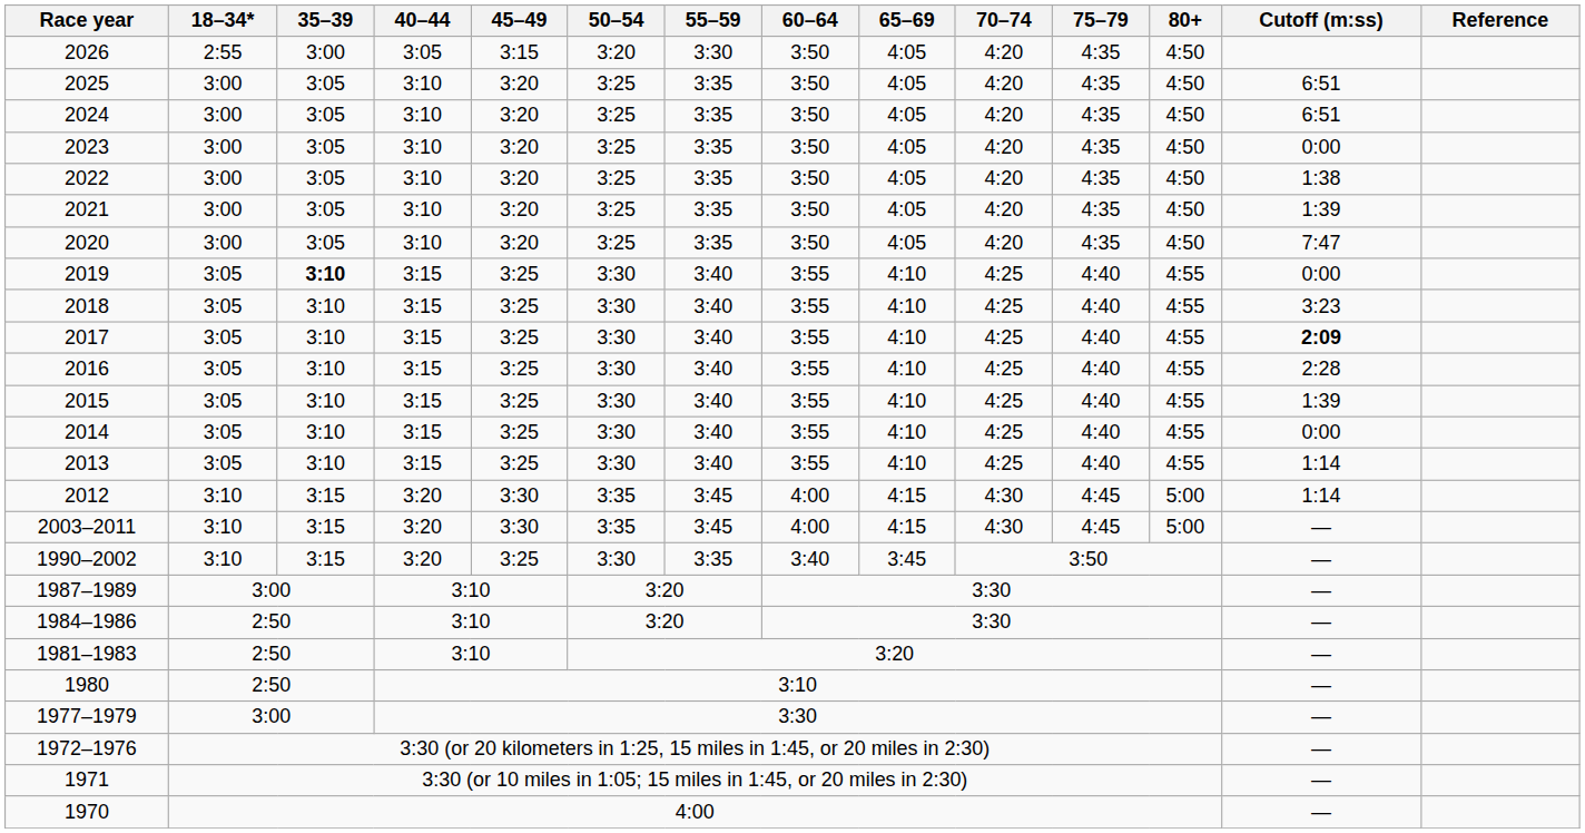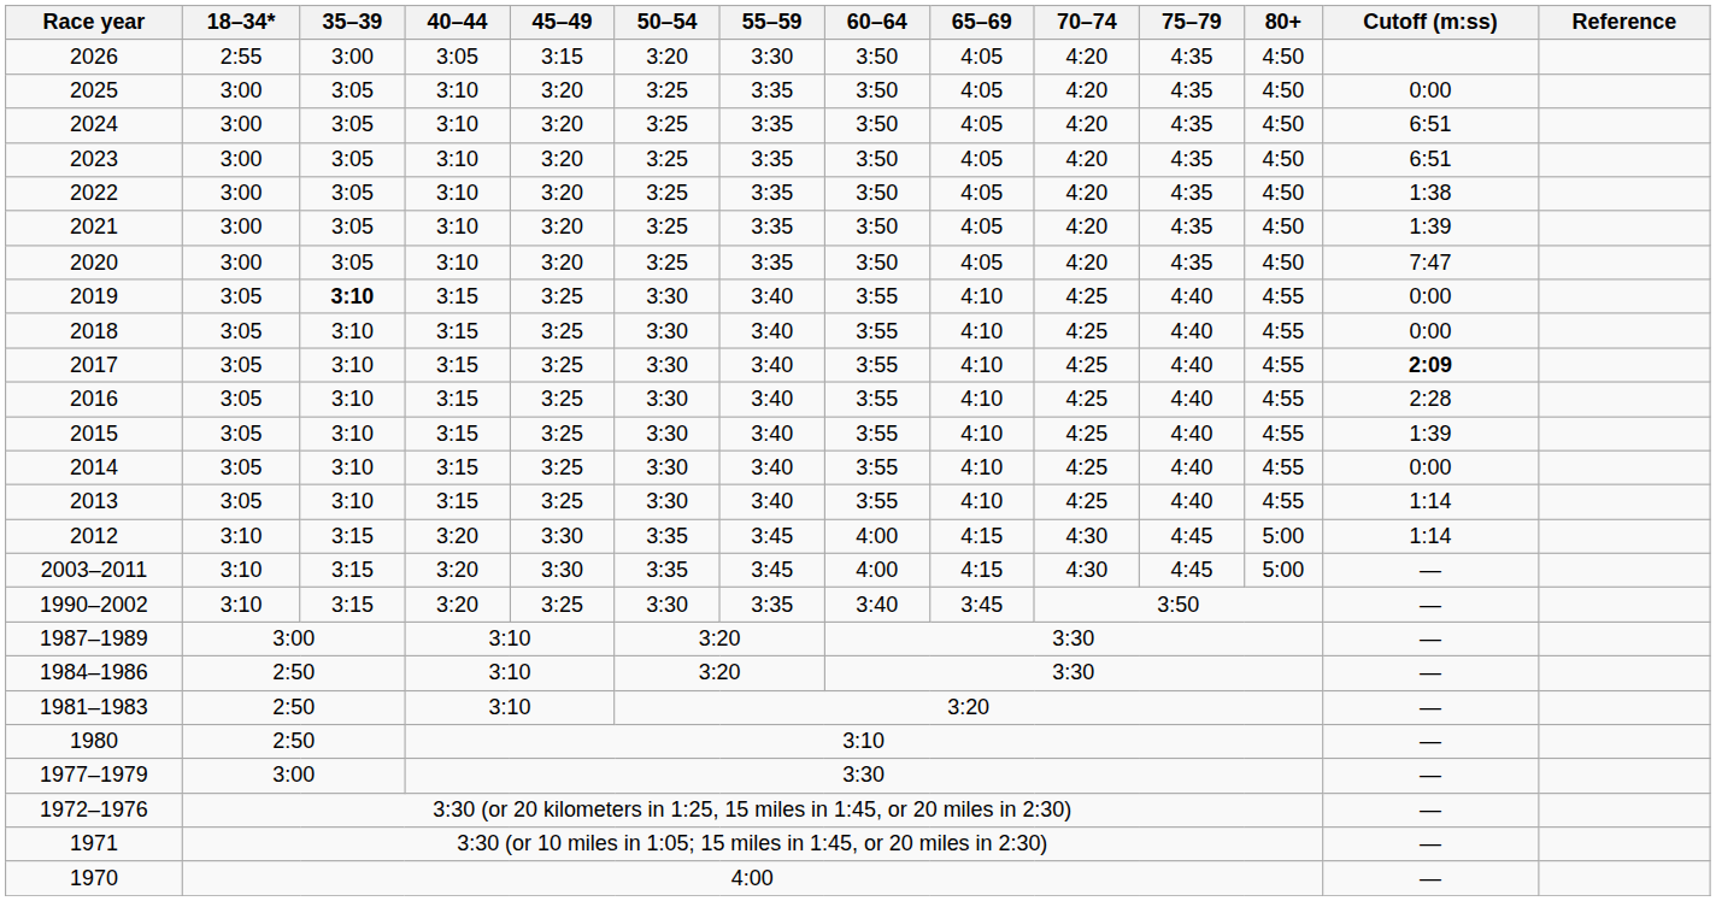 <table class="wikitable" width=100% align=center>
 <tr align=center>
 <th>Race year</th>
 <th>18–34*</th>
 <th>35–39</th>
 <th>40–44</th>
 <th>45–49</th>
 <th>50–54</th>
 <th>55–59</th>
 <th>60–64</th>
 <th>65–69</th>
 <th>70–74</th>
 <th>75–79</th>
 <th>80+</th>
 <th>Cutoff (m:ss)</th>
 <th>Reference</th>
 </tr>
 <tr align=center>
 <td>2026</td>
 <td>2:55</td>
 <td>3:00</td>
 <td>3:05</td>
 <td>3:15</td>
 <td>3:20</td>
 <td>3:30</td>
 <td>3:50</td>
 <td>4:05</td>
 <td>4:20</td>
 <td>4:35</td>
 <td>4:50</td>
 <td></td>
 <td></td>
 </tr>
 <tr align=center>
 <td>2025</td>
 <td>3:00</td>
 <td>3:05</td>
 <td>3:10</td>
 <td>3:20</td>
 <td>3:25</td>
 <td>3:35</td>
 <td>3:50</td>
 <td>4:05</td>
 <td>4:20</td>
 <td>4:35</td>
 <td>4:50</td>
-<td>6:51</td>
+<td>0:00</td>
 <td></td>
 </tr>
 <tr align=center>
 <td>2024</td>
 <td>3:00</td>
 <td>3:05</td>
 <td>3:10</td>
 <td>3:20</td>
 <td>3:25</td>
 <td>3:35</td>
 <td>3:50</td>
 <td>4:05</td>
 <td>4:20</td>
 <td>4:35</td>
 <td>4:50</td>
 <td>6:51</td>
 <td></td>
 </tr>
 <tr align=center>
 <td>2023</td>
 <td>3:00</td>
 <td>3:05</td>
 <td>3:10</td>
 <td>3:20</td>
 <td>3:25</td>
 <td>3:35</td>
 <td>3:50</td>
 <td>4:05</td>
 <td>4:20</td>
 <td>4:35</td>
 <td>4:50</td>
-<td>0:00</td>
+<td>6:51</td>
 <td></td>
 </tr>
 <tr align=center>
 <td>2022</td>
 <td>3:00</td>
 <td>3:05</td>
 <td>3:10</td>
 <td>3:20</td>
 <td>3:25</td>
 <td>3:35</td>
 <td>3:50</td>
 <td>4:05</td>
 <td>4:20</td>
 <td>4:35</td>
 <td>4:50</td>
 <td>1:38</td>
 <td></td>
 </tr>
 <tr align=center>
 <td>2021</td>
 <td>3:00</td>
 <td>3:05</td>
 <td>3:10</td>
 <td>3:20</td>
 <td>3:25</td>
 <td>3:35</td>
 <td>3:50</td>
 <td>4:05</td>
 <td>4:20</td>
 <td>4:35</td>
 <td>4:50</td>
 <td>1:39</td>
 <td></td>
 </tr>
 <tr align=center>
 <td>2020</td>
 <td>3:00</td>
 <td>3:05</td>
 <td>3:10</td>
 <td>3:20</td>
 <td>3:25</td>
 <td>3:35</td>
 <td>3:50</td>
 <td>4:05</td>
 <td>4:20</td>
 <td>4:35</td>
 <td>4:50</td>
 <td>7:47</td>
 <td></td>
 </tr>
 <tr align=center>
 <td>2019</td>
 <td>3:05</td>
 <td><strong>3:10</strong></td>
 <td>3:15</td>
 <td>3:25</td>
 <td>3:30</td>
 <td>3:40</td>
 <td>3:55</td>
 <td>4:10</td>
 <td>4:25</td>
 <td>4:40</td>
 <td>4:55</td>
 <td>0:00</td>
 <td></td>
 </tr>
 <tr align=center>
 <td>2018</td>
 <td>3:05</td>
 <td>3:10</td>
 <td>3:15</td>
 <td>3:25</td>
 <td>3:30</td>
 <td>3:40</td>
 <td>3:55</td>
 <td>4:10</td>
 <td>4:25</td>
 <td>4:40</td>
 <td>4:55</td>
-<td>3:23</td>
+<td>0:00</td>
 <td></td>
 </tr>
 <tr align=center>
 <td>2017</td>
 <td>3:05</td>
 <td>3:10</td>
 <td>3:15</td>
 <td>3:25</td>
 <td>3:30</td>
 <td>3:40</td>
 <td>3:55</td>
 <td>4:10</td>
 <td>4:25</td>
 <td>4:40</td>
 <td>4:55</td>
 <td><strong>2:09</strong></td>
 <td></td>
 </tr>
 <tr align=center>
 <td>2016</td>
 <td>3:05</td>
 <td>3:10</td>
 <td>3:15</td>
 <td>3:25</td>
 <td>3:30</td>
 <td>3:40</td>
 <td>3:55</td>
 <td>4:10</td>
 <td>4:25</td>
 <td>4:40</td>
 <td>4:55</td>
 <td>2:28</td>
 <td></td>
 </tr>
 <tr align=center>
 <td>2015</td>
 <td>3:05</td>
 <td>3:10</td>
 <td>3:15</td>
 <td>3:25</td>
 <td>3:30</td>
 <td>3:40</td>
 <td>3:55</td>
 <td>4:10</td>
 <td>4:25</td>
 <td>4:40</td>
 <td>4:55</td>
 <td>1:39</td>
 <td></td>
 </tr>
 <tr align=center>
 <td>2014</td>
 <td>3:05</td>
 <td>3:10</td>
 <td>3:15</td>
 <td>3:25</td>
 <td>3:30</td>
 <td>3:40</td>
 <td>3:55</td>
 <td>4:10</td>
 <td>4:25</td>
 <td>4:40</td>
 <td>4:55</td>
 <td>0:00</td>
 <td></td>
 </tr>
 <tr align=center>
 <td>2013</td>
 <td>3:05</td>
 <td>3:10</td>
 <td>3:15</td>
 <td>3:25</td>
 <td>3:30</td>
 <td>3:40</td>
 <td>3:55</td>
 <td>4:10</td>
 <td>4:25</td>
 <td>4:40</td>
 <td>4:55</td>
 <td>1:14</td>
 <td></td>
 </tr>
 <tr align=center>
 <td>2012</td>
 <td>3:10</td>
 <td>3:15</td>
 <td>3:20</td>
 <td>3:30</td>
 <td>3:35</td>
 <td>3:45</td>
 <td>4:00</td>
 <td>4:15</td>
 <td>4:30</td>
 <td>4:45</td>
 <td>5:00</td>
 <td>1:14</td>
 <td></td>
 </tr>
 <tr align=center>
 <td>2003–2011</td>
 <td>3:10</td>
 <td>3:15</td>
 <td>3:20</td>
 <td>3:30</td>
 <td>3:35</td>
 <td>3:45</td>
 <td>4:00</td>
 <td>4:15</td>
 <td>4:30</td>
 <td>4:45</td>
 <td>5:00</td>
 <td>—</td>
 <td></td>
 </tr>
 <tr align=center>
 <td>1990–2002</td>
 <td>3:10</td>
 <td>3:15</td>
 <td>3:20</td>
 <td>3:25</td>
 <td>3:30</td>
 <td>3:35</td>
 <td>3:40</td>
 <td>3:45</td>
 <td colspan=3>3:50</td>
 <td>—</td>
 <td></td>
 </tr>
 <tr align=center>
 <td>1987–1989</td>
 <td colspan=2>3:00</td>
 <td colspan=2>3:10</td>
 <td colspan=2>3:20</td>
 <td colspan=5>3:30</td>
 <td>—</td>
 <td></td>
 </tr>
 <tr align=center>
 <td>1984–1986</td>
 <td colspan=2>2:50</td>
 <td colspan=2>3:10</td>
 <td colspan=2>3:20</td>
 <td colspan=5>3:30</td>
 <td>—</td>
 <td></td>
 </tr>
 <tr align=center>
 <td>1981–1983</td>
 <td colspan=2>2:50</td>
 <td colspan=2>3:10</td>
 <td colspan=7>3:20</td>
 <td>—</td>
 <td></td>
 </tr>
 <tr align=center>
 <td>1980</td>
 <td colspan=2>2:50</td>
 <td colspan=9>3:10</td>
 <td>—</td>
 <td></td>
 </tr>
 <tr align=center>
 <td>1977–1979</td>
 <td colspan=2>3:00</td>
 <td colspan=9>3:30</td>
 <td>—</td>
 <td></td>
 </tr>
 <tr align=center>
 <td>1972–1976</td>
 <td colspan=11>3:30 (or 20 kilometers in 1:25, 15 miles in 1:45, or 20 miles in 2:30)</td>
 <td>—</td>
 <td></td>
 </tr>
 <tr align=center>
 <td>1971</td>
 <td colspan=11>3:30 (or 10 miles in 1:05; 15 miles in 1:45, or 20 miles in 2:30)</td>
 <td>—</td>
 <td></td>
 </tr>
 <tr align=center>
 <td>1970</td>
 <td colspan=11>4:00</td>
 <td>—</td>
 <td></td>
 </tr>
 </table>
